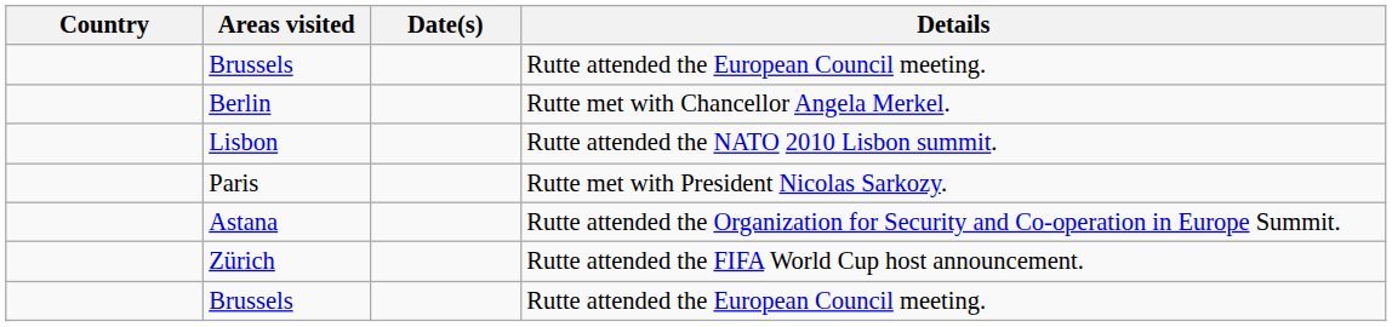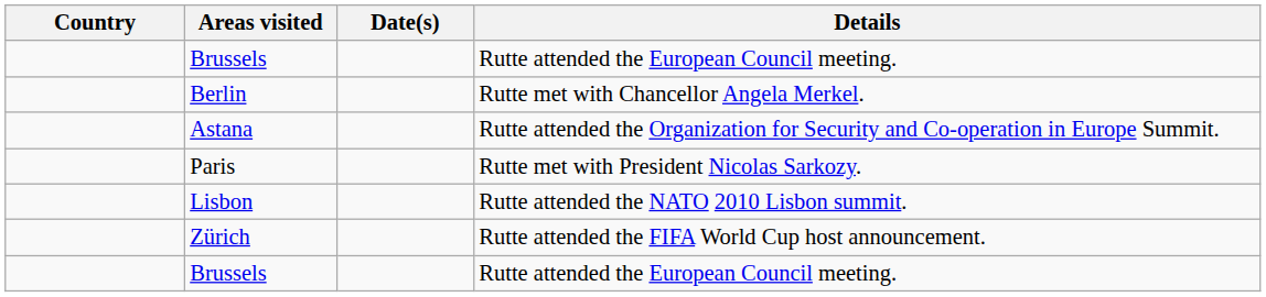 <table class="wikitable sortable outercollapse" style="margin: 1em auto 1em auto">
 <tr>
 <th width=120>Country</th>
 <th width=100>Areas visited</th>
 <th width=90>Date(s)</th>
 <th width=550 class=unsortable>Details</th>
 </tr>
 <tr>
 <td></td>
 <td><a href='#'>Brussels</a></td>
 <td></td>
 <td>Rutte attended the <a href='#'>European Council</a> meeting.</td>
 </tr>
 <tr>
 <td></td>
 <td><a href='#'>Berlin</a></td>
 <td></td>
 <td>Rutte met with Chancellor <a href='#'>Angela Merkel</a>.</td>
 </tr>
 <tr>
 <td></td>
-<td><a href='#'>Lisbon</a></td>
+<td><a href='#'>Astana</a></td>
 <td></td>
-<td>Rutte attended the <a href='#'>NATO</a> <a href='#'>2010 Lisbon summit</a>.</td>
+<td>Rutte attended the <a href='#'>Organization for Security and Co-operation in Europe</a> Summit.</td>
 </tr>
 <tr>
 <td></td>
 <td>Paris</td>
 <td></td>
 <td>Rutte met with President <a href='#'>Nicolas Sarkozy</a>.</td>
 </tr>
 <tr>
 <td></td>
-<td><a href='#'>Astana</a></td>
+<td><a href='#'>Lisbon</a></td>
 <td></td>
-<td>Rutte attended the <a href='#'>Organization for Security and Co-operation in Europe</a> Summit.</td>
+<td>Rutte attended the <a href='#'>NATO</a> <a href='#'>2010 Lisbon summit</a>.</td>
 </tr>
 <tr>
 <td></td>
 <td><a href='#'>Zürich</a></td>
 <td></td>
 <td>Rutte attended the <a href='#'>FIFA</a> World Cup host announcement.</td>
 </tr>
 <tr>
 <td></td>
 <td><a href='#'>Brussels</a></td>
 <td></td>
 <td>Rutte attended the <a href='#'>European Council</a> meeting.</td>
 </tr>
 </table>
